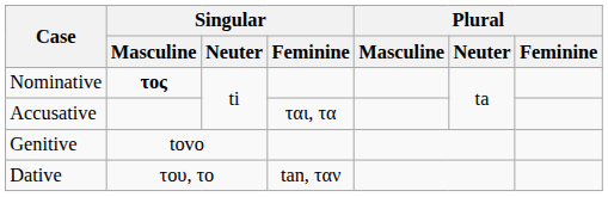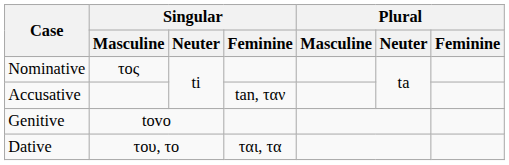 <table class="wikitable">
 <tr>
 <th rowspan="2">Case</th>
 <th colspan="3">Singular</th>
 <th colspan="3">Plural</th>
 </tr>
 <tr>
 <th>Masculine</th>
 <th>Neuter</th>
 <th>Feminine</th>
 <th>Masculine</th>
 <th>Neuter</th>
 <th>Feminine</th>
 </tr>
 <tr>
 <td>Nominative</td>
-<td align="center"><strong>τος</strong></td>
+<td align="center">τος</td>
 <td rowspan="2" align="center">ti</td>
 <td></td>
 <td></td>
 <td rowspan="2" align="center">ta</td>
 <td></td>
 </tr>
 <tr>
 <td>Accusative</td>
 <td></td>
-<td align="center">ται, τα</td>
+<td align="center">tan, ταν</td>
 <td></td>
 <td></td>
 </tr>
 <tr>
 <td>Genitive</td>
 <td colspan="2" align="center">tovo</td>
 <td></td>
 <td colspan="2"></td>
 <td colspan="2"></td>
 </tr>
 <tr>
 <td>Dative</td>
 <td colspan="2" align="center">του, το</td>
-<td align="center">tan, ταν</td>
+<td align="center">ται, τα</td>
 <td colspan="2"></td>
 <td colspan="2"></td>
 </tr>
 </table>
